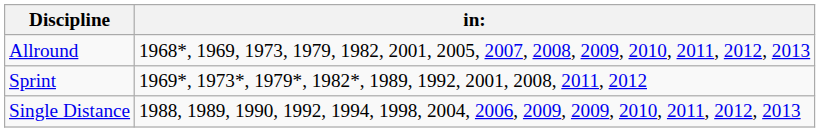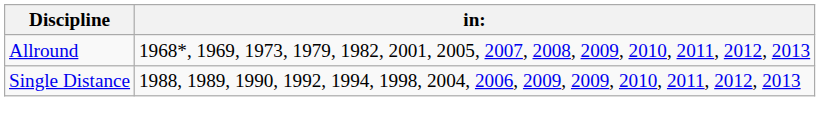 <table class="wikitable">
 <tr>
 <th>Discipline</th>
 <th>in:</th>
 </tr>
 <tr>
 <td><a href='#'>Allround</a></td>
 <td>1968*, 1969, 1973, 1979, 1982, 2001, 2005, <a href='#'>2007</a>, <a href='#'>2008</a>, <a href='#'>2009</a>, <a href='#'>2010</a>, <a href='#'>2011</a>, <a href='#'>2012</a>, <a href='#'>2013</a></td>
 </tr>
 <tr>
-<td><a href='#'>Sprint</a></td>
-<td>1969*, 1973*, 1979*, 1982*, 1989, 1992, 2001, 2008, <a href='#'>2011</a>, <a href='#'>2012</a></td>
-</tr>
-<tr>
 <td><a href='#'>Single Distance</a></td>
 <td>1988, 1989, 1990, 1992, 1994, 1998, 2004, <a href='#'>2006</a>, <a href='#'>2009</a>, <a href='#'>2009</a>, <a href='#'>2010</a>, <a href='#'>2011</a>, <a href='#'>2012</a>, <a href='#'>2013</a></td>
 </tr>
 </table>
